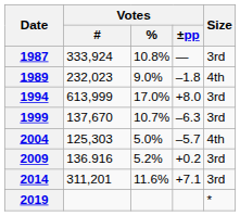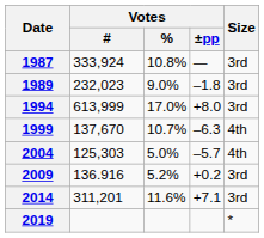 <table class="wikitable" style="font-size:98%;">
 <tr>
 <th width="65" rowspan="2">Date</th>
 <th colspan="3">Votes</th>
 <th rowspan="2">Size</th>
 </tr>
 <tr>
 <th width="75">#</th>
 <th>%</th>
 <th>±<a href='#'>pp</a></th>
 </tr>
 <tr>
 <th><a href='#'>1987</a></th>
 <td>333,924</td>
 <td>10.8%</td>
 <td>—</td>
 <td>3rd</td>
 </tr>
 <tr>
 <th><a href='#'>1989</a></th>
 <td>232,023</td>
 <td>9.0%</td>
 <td>–1.8</td>
-<td>4th</td>
+<td>3rd</td>
 </tr>
 <tr>
 <th><a href='#'>1994</a></th>
 <td>613,999</td>
 <td>17.0%</td>
 <td>+8.0</td>
 <td>3rd</td>
 </tr>
 <tr>
 <th><a href='#'>1999</a></th>
 <td>137,670</td>
 <td>10.7%</td>
 <td>–6.3</td>
-<td>3rd</td>
+<td>4th</td>
 </tr>
 <tr>
 <th><a href='#'>2004</a></th>
 <td>125,303</td>
 <td>5.0%</td>
 <td>–5.7</td>
 <td>4th</td>
 </tr>
 <tr>
 <th><a href='#'>2009</a></th>
 <td>136.916</td>
 <td>5.2%</td>
 <td>+0.2</td>
 <td>3rd</td>
 </tr>
 <tr>
 <th><a href='#'>2014</a></th>
 <td>311,201</td>
 <td>11.6%</td>
 <td>+7.1</td>
 <td>3rd</td>
 </tr>
 <tr>
 <th><a href='#'>2019</a></th>
 <td></td>
 <td></td>
 <td></td>
 <td>*</td>
 </tr>
 </table>
